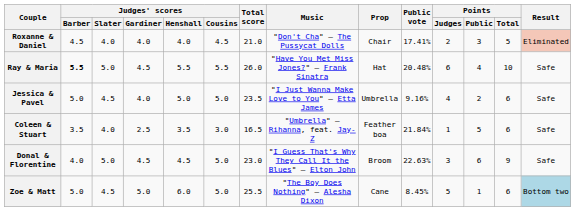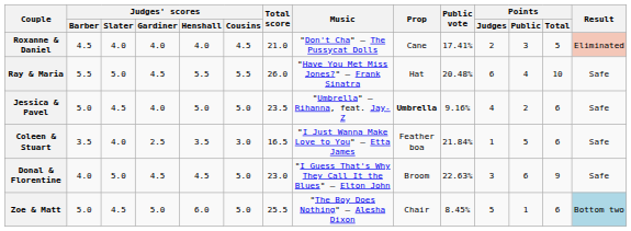 <table class="wikitable sortable" style="text-align:center; ; font-size:90%">
 <tr>
 <th scope="col" rowspan=2>Couple</th>
 <th scope="col" colspan=5 class="unsortable">Judges' scores</th>
 <th scope="col" rowspan=2>Total<br>score</th>
 <th scope="col" rowspan=2 class="unsortable">Music</th>
 <th scope="col" rowspan=2 class="unsortable">Prop</th>
 <th scope="col" rowspan=2>Public<br>vote</th>
 <th scope="col" colspan=3>Points</th>
 <th scope="col" rowspan=2 class="unsortable">Result</th>
 </tr>
 <tr>
 <th class="unsortable">Barber</th>
 <th class="unsortable">Slater</th>
 <th class="unsortable">Gardiner</th>
 <th class="unsortable">Henshall</th>
 <th class="unsortable">Cousins</th>
 <th class="unsortable">Judges</th>
 <th class="unsortable">Public</th>
 <th>Total</th>
 </tr>
 <tr>
 <th scope="row">Roxanne & Daniel</th>
 <td style="text-align:center;">4.5</td>
 <td style="text-align:center;">4.0</td>
 <td style="text-align:center;">4.0</td>
 <td style="text-align:center;">4.0</td>
 <td style="text-align:center;">4.5</td>
 <td style="text-align:center;">21.0</td>
 <td style="text-align:center;">"<a href='#'>Don't Cha</a>" — <a href='#'>The Pussycat Dolls</a></td>
-<td>Chair</td>
+<td>Cane</td>
 <td>17.41%</td>
 <td style="text-align:center;">2</td>
 <td style="text-align:center;">3</td>
 <td style="text-align:center;">5</td>
 <td bgcolor="f4c7b8">Eliminated</td>
 </tr>
 <tr>
 <th scope="row">Ray & Maria</th>
-<td style="text-align:center;"><strong>5.5</strong></td>
+<td style="text-align:center;">5.5</td>
 <td style="text-align:center;">5.0</td>
 <td style="text-align:center;">4.5</td>
 <td style="text-align:center;">5.5</td>
 <td style="text-align:center;">5.5</td>
 <td style="text-align:center;">26.0</td>
 <td style="text-align:center;">"<a href='#'>Have You Met Miss Jones?</a>" — <a href='#'>Frank Sinatra</a></td>
 <td>Hat</td>
 <td>20.48%</td>
 <td style="text-align:center;">6</td>
 <td style="text-align:center;">4</td>
 <td style="text-align:center;">10</td>
 <td style="text-align:center;">Safe</td>
 </tr>
 <tr>
 <th scope="row">Jessica & Pavel</th>
 <td style="text-align:center;">5.0</td>
 <td style="text-align:center;">4.5</td>
 <td style="text-align:center;">4.0</td>
 <td style="text-align:center;">5.0</td>
 <td style="text-align:center;">5.0</td>
 <td style="text-align:center;">23.5</td>
-<td style="text-align:center;">"<a href='#'>I Just Wanna Make Love to You</a>" — <a href='#'>Etta James</a></td>
-<td>Umbrella</td>
+<td style="text-align:center;">"<a href='#'>Umbrella</a>" — <a href='#'>Rihanna</a>, feat. <a href='#'>Jay-Z</a></td>
+<td><strong>Umbrella</strong></td>
 <td>9.16%</td>
 <td style="text-align:center;">4</td>
 <td style="text-align:center;">2</td>
 <td style="text-align:center;">6</td>
 <td style="text-align:center;">Safe</td>
 </tr>
 <tr>
 <th scope="row">Coleen & Stuart</th>
 <td style="text-align:center;">3.5</td>
 <td style="text-align:center;">4.0</td>
 <td style="text-align:center;">2.5</td>
 <td style="text-align:center;">3.5</td>
 <td style="text-align:center;">3.0</td>
 <td style="text-align:center;">16.5</td>
-<td style="text-align:center;">"<a href='#'>Umbrella</a>" — <a href='#'>Rihanna</a>, feat. <a href='#'>Jay-Z</a></td>
+<td style="text-align:center;">"<a href='#'>I Just Wanna Make Love to You</a>" — <a href='#'>Etta James</a></td>
 <td>Feather boa</td>
 <td>21.84%</td>
 <td style="text-align:center;">1</td>
 <td style="text-align:center;">5</td>
 <td style="text-align:center;">6</td>
 <td style="text-align:center;">Safe</td>
 </tr>
 <tr>
 <th scope="row">Donal & Florentine</th>
 <td style="text-align:center;">4.0</td>
 <td style="text-align:center;">5.0</td>
 <td style="text-align:center;">4.5</td>
 <td style="text-align:center;">4.5</td>
 <td style="text-align:center;">5.0</td>
 <td style="text-align:center;">23.0</td>
 <td style="text-align:center;">"<a href='#'>I Guess That's Why They Call It the Blues</a>" — <a href='#'>Elton John</a></td>
 <td>Broom</td>
 <td>22.63%</td>
 <td style="text-align:center;">3</td>
 <td style="text-align:center;">6</td>
 <td style="text-align:center;">9</td>
 <td style="text-align:center;">Safe</td>
 </tr>
 <tr>
 <th scope="row">Zoe & Matt</th>
 <td style="text-align:center;">5.0</td>
 <td style="text-align:center;">4.5</td>
 <td style="text-align:center;">5.0</td>
 <td style="text-align:center;">6.0</td>
 <td style="text-align:center;">5.0</td>
 <td style="text-align:center;">25.5</td>
 <td style="text-align:center;">"<a href='#'>The Boy Does Nothing</a>" — <a href='#'>Alesha Dixon</a></td>
-<td>Cane</td>
+<td>Chair</td>
 <td>8.45%</td>
 <td style="text-align:center;">5</td>
 <td style="text-align:center;">1</td>
 <td style="text-align:center;">6</td>
 <td bgcolor=lightblue>Bottom two</td>
 </tr>
 </table>
